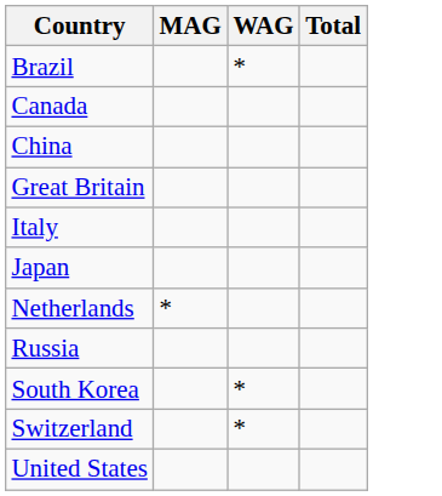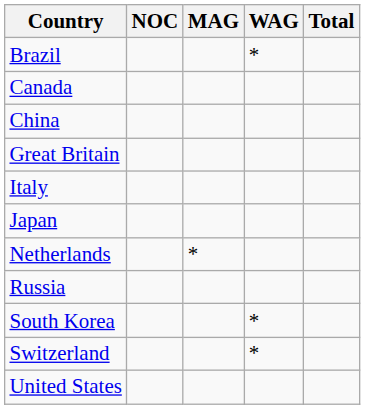 <table class="wikitable">
 <tr>
 <th>Country</th>
+<th>NOC</th>
 <th>MAG</th>
 <th>WAG</th>
 <th>Total</th>
 </tr>
 <tr>
 <td><a href='#'>Brazil</a></td>
+<td></td>
 <td></td>
 <td>*</td>
 <td></td>
 </tr>
 <tr>
 <td><a href='#'>Canada</a></td>
 <td></td>
 <td></td>
 <td></td>
+<td></td>
 </tr>
 <tr>
 <td><a href='#'>China</a></td>
+<td></td>
 <td></td>
 <td></td>
 <td></td>
 </tr>
 <tr>
 <td><a href='#'>Great Britain</a></td>
 <td></td>
 <td></td>
 <td></td>
+<td></td>
 </tr>
 <tr>
 <td><a href='#'>Italy</a></td>
+<td></td>
 <td></td>
 <td></td>
 <td></td>
 </tr>
 <tr>
 <td><a href='#'>Japan</a></td>
 <td></td>
 <td></td>
 <td></td>
+<td></td>
 </tr>
 <tr>
 <td><a href='#'>Netherlands</a></td>
+<td></td>
 <td>*</td>
 <td></td>
 <td></td>
 </tr>
 <tr>
 <td><a href='#'>Russia</a></td>
 <td></td>
 <td></td>
 <td></td>
+<td></td>
 </tr>
 <tr>
 <td><a href='#'>South Korea</a></td>
+<td></td>
 <td></td>
 <td>*</td>
 <td></td>
 </tr>
 <tr>
 <td><a href='#'>Switzerland</a></td>
+<td></td>
 <td></td>
 <td>*</td>
 <td></td>
 </tr>
 <tr>
 <td><a href='#'>United States</a></td>
 <td></td>
 <td></td>
 <td></td>
+<td></td>
 </tr>
 </table>
